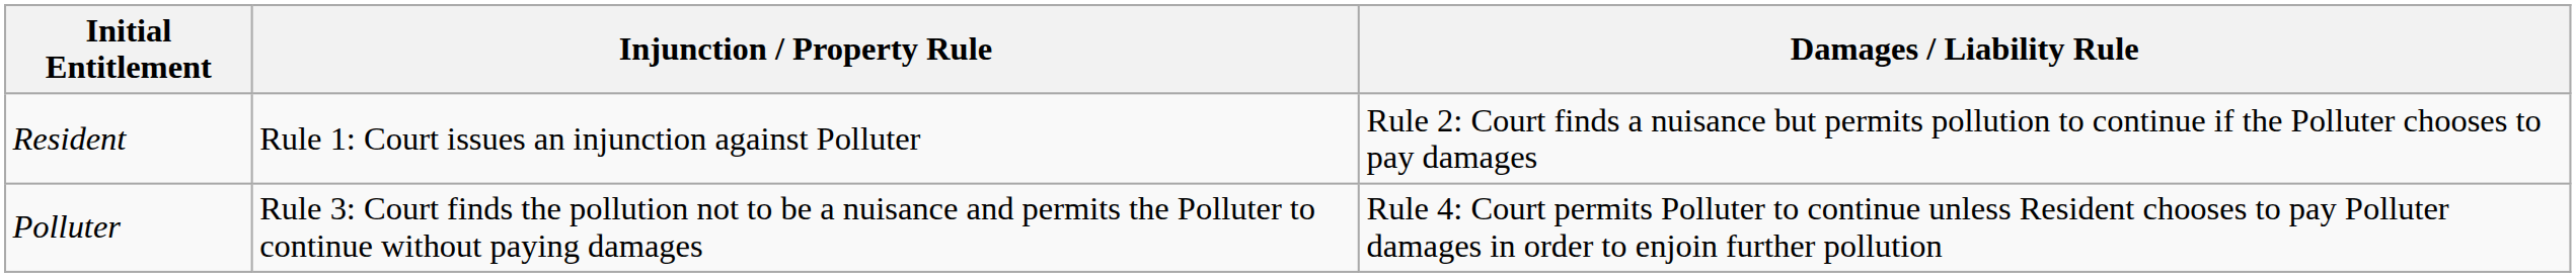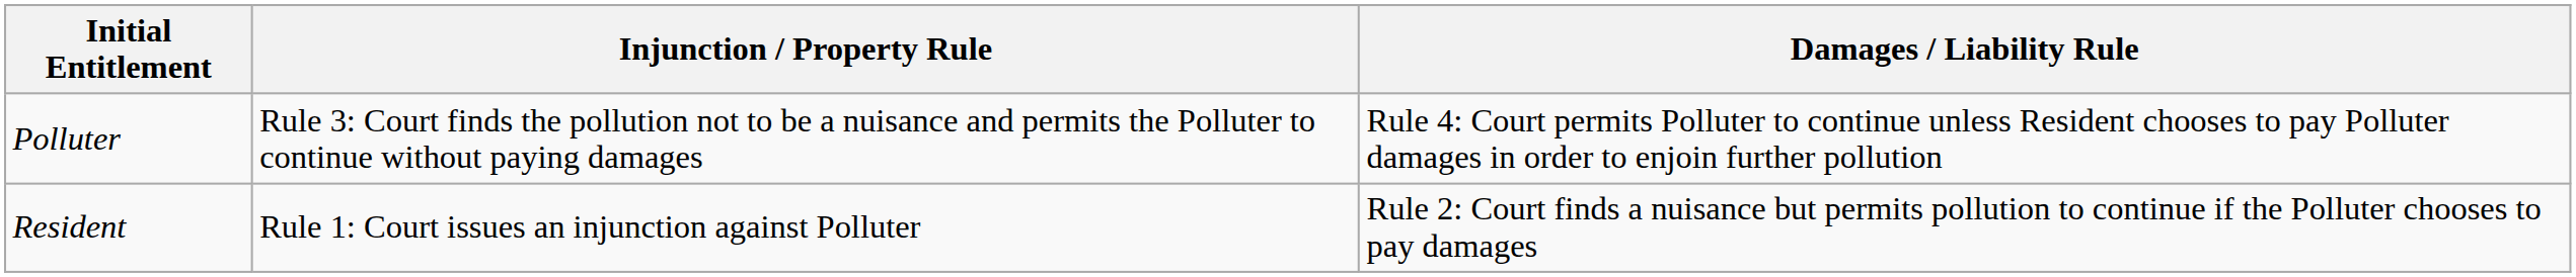 <table class="wikitable">
 <tr>
 <th>Initial Entitlement</th>
 <th>Injunction / Property Rule</th>
 <th>Damages / Liability Rule</th>
 </tr>
 <tr>
+<td><em>Polluter</em></td>
+<td>Rule 3: Court finds the pollution not to be a nuisance and permits the Polluter to continue without paying damages</td>
+<td>Rule 4: Court permits Polluter to continue unless Resident chooses to pay Polluter damages in order to enjoin further pollution</td>
+</tr>
+<tr>
 <td><em>Resident</em></td>
 <td>Rule 1: Court issues an injunction against Polluter</td>
 <td>Rule 2: Court finds a nuisance but permits pollution to continue if the Polluter chooses to pay damages</td>
 </tr>
-<tr>
-<td><em>Polluter</em></td>
-<td>Rule 3: Court finds the pollution not to be a nuisance and permits the Polluter to continue without paying damages</td>
-<td>Rule 4: Court permits Polluter to continue unless Resident chooses to pay Polluter damages in order to enjoin further pollution</td>
-</tr>
 </table>
